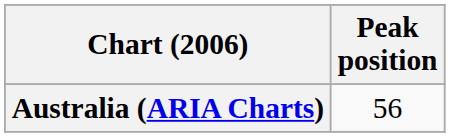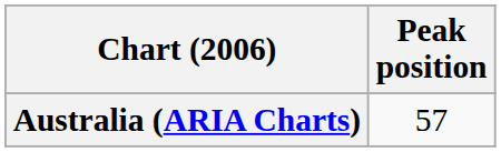 <table class="wikitable sortable plainrowheaders" style="text-align:center">
 <tr>
 <th scope="col">Chart (2006)</th>
 <th scope="col">Peak<br>position</th>
 </tr>
 <tr>
 <th scope="row">Australia (<a href='#'>ARIA Charts</a>)</th>
-<td>56</td>
+<td>57</td>
 </tr>
 </table>
